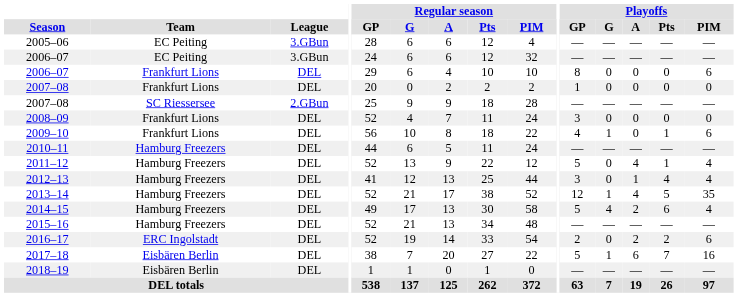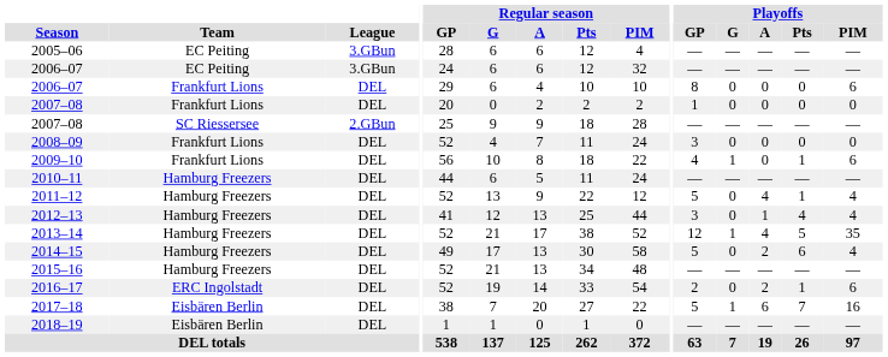 <table border="0" cellpadding="1" cellspacing="0" style="text-align:center; width:60em">
 <tr bgcolor="#e0e0e0">
 <th colspan="3" bgcolor="#ffffff"></th>
 <th rowspan="99" bgcolor="#ffffff"></th>
 <th colspan="5"><a href='#'>Regular season</a></th>
 <th rowspan="99" bgcolor="#ffffff"></th>
 <th colspan="5"><a href='#'>Playoffs</a></th>
 </tr>
 <tr bgcolor="#e0e0e0">
 <th><a href='#'>Season</a></th>
 <th>Team</th>
 <th>League</th>
 <th>GP</th>
 <th><a href='#'>G</a></th>
 <th><a href='#'>A</a></th>
 <th><a href='#'>Pts</a></th>
 <th><a href='#'>PIM</a></th>
 <th>GP</th>
 <th>G</th>
 <th>A</th>
 <th>Pts</th>
 <th>PIM</th>
 </tr>
 <tr ALIGN="center">
 <td>2005–06</td>
 <td>EC Peiting</td>
 <td><a href='#'>3.GBun</a></td>
 <td>28</td>
 <td>6</td>
 <td>6</td>
 <td>12</td>
 <td>4</td>
 <td>—</td>
 <td>—</td>
 <td>—</td>
 <td>—</td>
 <td>—</td>
 </tr>
 <tr ALIGN="center" bgcolor="#f0f0f0">
 <td>2006–07</td>
 <td>EC Peiting</td>
 <td>3.GBun</td>
 <td>24</td>
 <td>6</td>
 <td>6</td>
 <td>12</td>
 <td>32</td>
 <td>—</td>
 <td>—</td>
 <td>—</td>
 <td>—</td>
 <td>—</td>
 </tr>
 <tr ALIGN="center">
 <td><a href='#'>2006–07</a></td>
 <td><a href='#'>Frankfurt Lions</a></td>
 <td><a href='#'>DEL</a></td>
 <td>29</td>
 <td>6</td>
 <td>4</td>
 <td>10</td>
 <td>10</td>
 <td>8</td>
 <td>0</td>
 <td>0</td>
 <td>0</td>
 <td>6</td>
 </tr>
 <tr ALIGN="center" bgcolor="#f0f0f0">
 <td><a href='#'>2007–08</a></td>
 <td>Frankfurt Lions</td>
 <td>DEL</td>
 <td>20</td>
 <td>0</td>
 <td>2</td>
 <td>2</td>
 <td>2</td>
 <td>1</td>
 <td>0</td>
 <td>0</td>
 <td>0</td>
 <td>0</td>
 </tr>
 <tr ALIGN="center">
 <td>2007–08</td>
 <td><a href='#'>SC Riessersee</a></td>
 <td><a href='#'>2.GBun</a></td>
 <td>25</td>
 <td>9</td>
 <td>9</td>
 <td>18</td>
 <td>28</td>
 <td>—</td>
 <td>—</td>
 <td>—</td>
 <td>—</td>
 <td>—</td>
 </tr>
 <tr ALIGN="center" bgcolor="#f0f0f0">
 <td><a href='#'>2008–09</a></td>
 <td>Frankfurt Lions</td>
 <td>DEL</td>
 <td>52</td>
 <td>4</td>
 <td>7</td>
 <td>11</td>
 <td>24</td>
 <td>3</td>
 <td>0</td>
 <td>0</td>
 <td>0</td>
 <td>0</td>
 </tr>
 <tr ALIGN="center">
 <td><a href='#'>2009–10</a></td>
 <td>Frankfurt Lions</td>
 <td>DEL</td>
 <td>56</td>
 <td>10</td>
 <td>8</td>
 <td>18</td>
 <td>22</td>
 <td>4</td>
 <td>1</td>
 <td>0</td>
 <td>1</td>
 <td>6</td>
 </tr>
 <tr ALIGN="center" bgcolor="#f0f0f0">
 <td><a href='#'>2010–11</a></td>
 <td><a href='#'>Hamburg Freezers</a></td>
 <td>DEL</td>
 <td>44</td>
 <td>6</td>
 <td>5</td>
 <td>11</td>
 <td>24</td>
 <td>—</td>
 <td>—</td>
 <td>—</td>
 <td>—</td>
 <td>—</td>
 </tr>
 <tr ALIGN="center">
 <td><a href='#'>2011–12</a></td>
 <td>Hamburg Freezers</td>
 <td>DEL</td>
 <td>52</td>
 <td>13</td>
 <td>9</td>
 <td>22</td>
 <td>12</td>
 <td>5</td>
 <td>0</td>
 <td>4</td>
 <td>1</td>
 <td>4</td>
 </tr>
 <tr ALIGN="center" bgcolor="#f0f0f0">
 <td><a href='#'>2012–13</a></td>
 <td>Hamburg Freezers</td>
 <td>DEL</td>
 <td>41</td>
 <td>12</td>
 <td>13</td>
 <td>25</td>
 <td>44</td>
 <td>3</td>
 <td>0</td>
 <td>1</td>
 <td>4</td>
 <td>4</td>
 </tr>
 <tr ALIGN="center">
 <td><a href='#'>2013–14</a></td>
 <td>Hamburg Freezers</td>
 <td>DEL</td>
 <td>52</td>
 <td>21</td>
 <td>17</td>
 <td>38</td>
 <td>52</td>
 <td>12</td>
 <td>1</td>
 <td>4</td>
 <td>5</td>
 <td>35</td>
 </tr>
 <tr ALIGN="center" bgcolor="#f0f0f0">
 <td><a href='#'>2014–15</a></td>
 <td>Hamburg Freezers</td>
 <td>DEL</td>
 <td>49</td>
 <td>17</td>
 <td>13</td>
 <td>30</td>
 <td>58</td>
 <td>5</td>
-<td>4</td>
+<td>0</td>
 <td>2</td>
 <td>6</td>
 <td>4</td>
 </tr>
 <tr ALIGN="center">
 <td><a href='#'>2015–16</a></td>
 <td>Hamburg Freezers</td>
 <td>DEL</td>
 <td>52</td>
 <td>21</td>
 <td>13</td>
 <td>34</td>
 <td>48</td>
 <td>—</td>
 <td>—</td>
 <td>—</td>
 <td>—</td>
 <td>—</td>
 </tr>
 <tr ALIGN="center" bgcolor="#f0f0f0">
 <td><a href='#'>2016–17</a></td>
 <td><a href='#'>ERC Ingolstadt</a></td>
 <td>DEL</td>
 <td>52</td>
 <td>19</td>
 <td>14</td>
 <td>33</td>
 <td>54</td>
 <td>2</td>
 <td>0</td>
 <td>2</td>
-<td>2</td>
+<td>1</td>
 <td>6</td>
 </tr>
 <tr ALIGN="center">
 <td><a href='#'>2017–18</a></td>
 <td><a href='#'>Eisbären Berlin</a></td>
 <td>DEL</td>
 <td>38</td>
 <td>7</td>
 <td>20</td>
 <td>27</td>
 <td>22</td>
 <td>5</td>
 <td>1</td>
 <td>6</td>
 <td>7</td>
 <td>16</td>
 </tr>
 <tr ALIGN="center" bgcolor="#f0f0f0">
 <td><a href='#'>2018–19</a></td>
 <td>Eisbären Berlin</td>
 <td>DEL</td>
 <td>1</td>
 <td>1</td>
 <td>0</td>
 <td>1</td>
 <td>0</td>
 <td>—</td>
 <td>—</td>
 <td>—</td>
 <td>—</td>
 <td>—</td>
 </tr>
 <tr bgcolor="#e0e0e0">
 <th colspan="3">DEL totals</th>
 <th>538</th>
 <th>137</th>
 <th>125</th>
 <th>262</th>
 <th>372</th>
 <th>63</th>
 <th>7</th>
 <th>19</th>
 <th>26</th>
 <th>97</th>
 </tr>
 </table>
